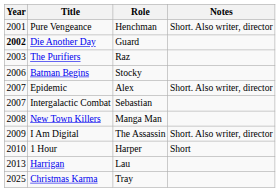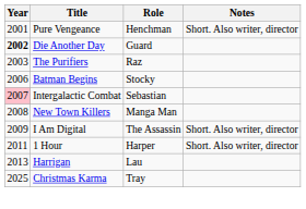 <table class="wikitable">
 <tr>
 <th>Year</th>
 <th>Title</th>
 <th>Role</th>
 <th>Notes</th>
 </tr>
 <tr>
 <td>2001</td>
 <td>Pure Vengeance</td>
 <td>Henchman</td>
 <td>Short. Also writer, director</td>
 </tr>
 <tr>
 <td><strong>2002</strong></td>
 <td><a href='#'>Die Another Day</a></td>
 <td>Guard</td>
 <td></td>
 </tr>
 <tr>
 <td>2003</td>
 <td><a href='#'>The Purifiers</a></td>
 <td>Raz</td>
 <td></td>
 </tr>
 <tr>
 <td>2006</td>
 <td><a href='#'>Batman Begins</a></td>
 <td>Stocky</td>
 <td></td>
 </tr>
 <tr>
-<td>2007</td>
-<td>Epidemic</td>
-<td>Alex</td>
-<td>Short. Also writer, director</td>
-</tr>
-<tr>
-<td>2007</td>
+<td style="background: pink;">2007</td>
 <td>Intergalactic Combat</td>
 <td>Sebastian</td>
 <td></td>
 </tr>
 <tr>
 <td>2008</td>
 <td><a href='#'>New Town Killers</a></td>
 <td>Manga Man</td>
 <td></td>
 </tr>
 <tr>
 <td>2009</td>
 <td>I Am Digital</td>
 <td>The Assassin</td>
 <td>Short. Also writer, director</td>
 </tr>
 <tr>
-<td>2010</td>
+<td>2011</td>
 <td>1 Hour</td>
 <td>Harper</td>
-<td>Short</td>
+<td>Short. Also writer, director</td>
 </tr>
 <tr>
 <td>2013</td>
 <td><a href='#'>Harrigan</a></td>
 <td>Lau</td>
 <td></td>
 </tr>
 <tr>
 <td>2025</td>
 <td><a href='#'>Christmas Karma</a></td>
 <td>Tray</td>
 <td></td>
 </tr>
 </table>
